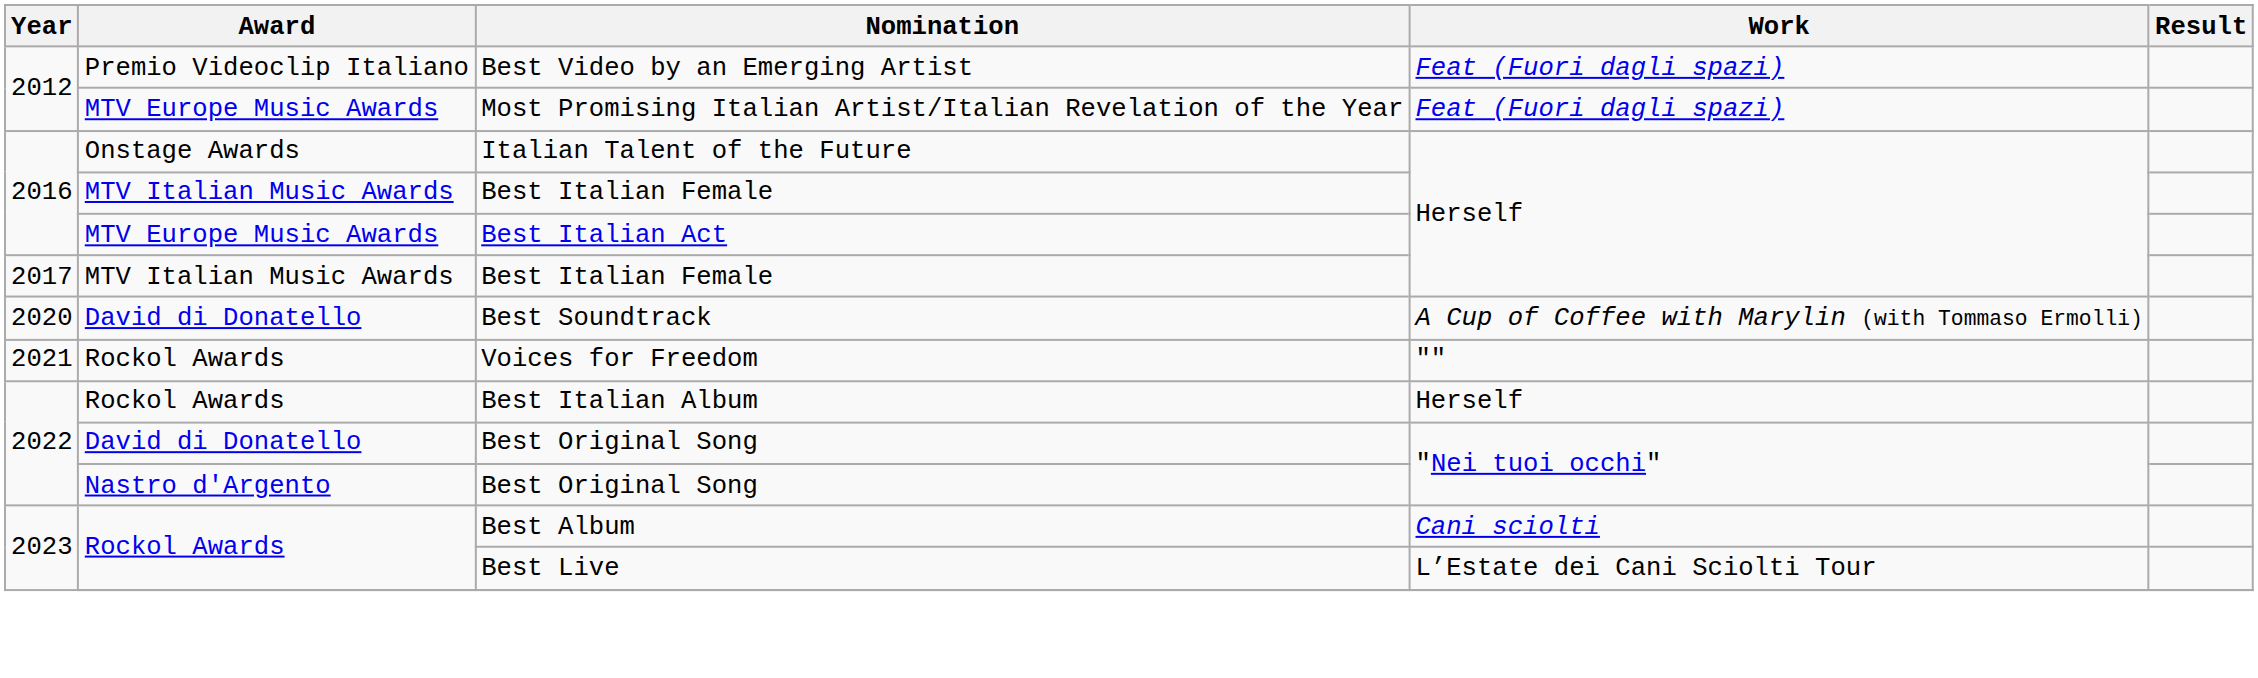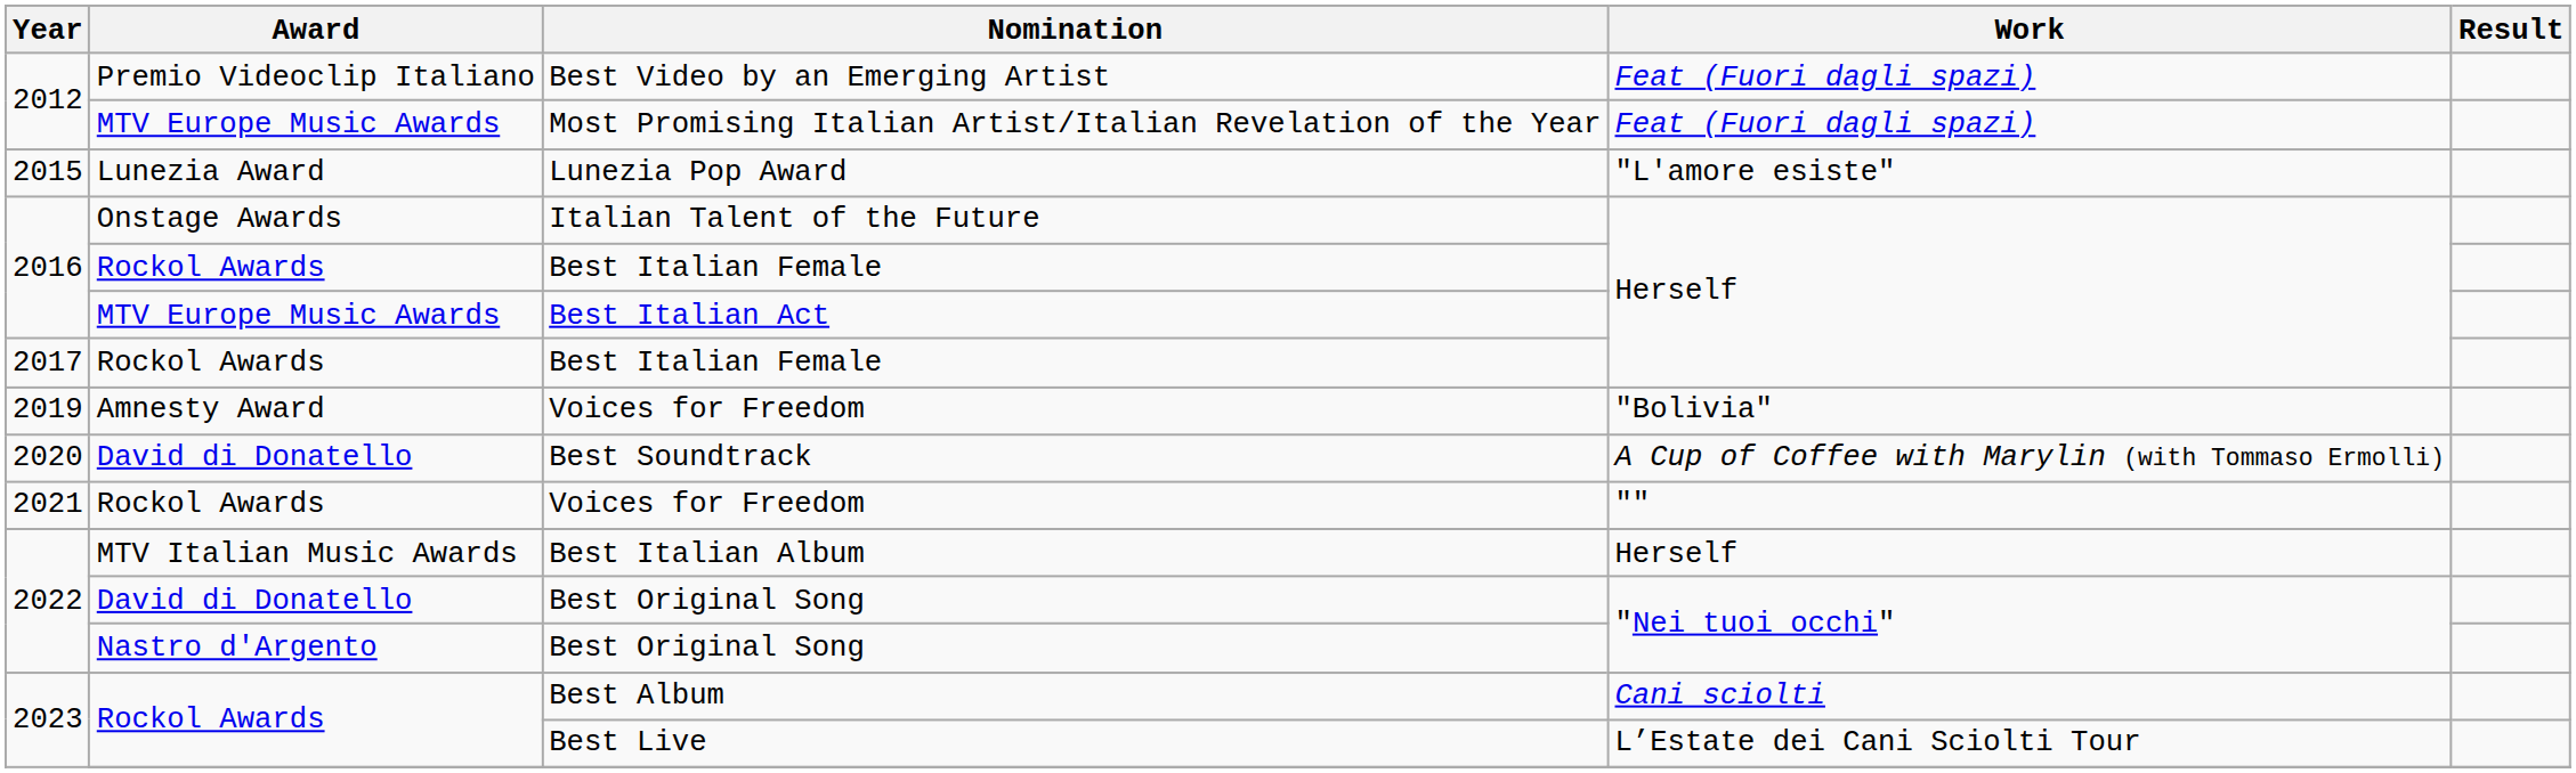 <table class="wikitable">
 <tr>
 <th>Year</th>
 <th>Award</th>
 <th>Nomination</th>
 <th>Work</th>
 <th>Result</th>
 </tr>
 <tr>
 <td style="text-align:center;" rowspan="2">2012</td>
 <td>Premio Videoclip Italiano</td>
 <td>Best Video by an Emerging Artist</td>
 <td><em><a href='#'>Feat (Fuori dagli spazi)</a></em></td>
 <td></td>
 </tr>
 <tr>
 <td><a href='#'>MTV Europe Music Awards</a></td>
 <td>Most Promising Italian Artist/Italian Revelation of the Year</td>
 <td><em><a href='#'>Feat (Fuori dagli spazi)</a></em></td>
 <td></td>
 </tr>
 <tr>
+<td style="text-align:center;">2015</td>
+<td>Lunezia Award</td>
+<td>Lunezia Pop Award</td>
+<td>"L'amore esiste"</td>
+<td></td>
+</tr>
+<tr>
 <td rowspan="3" style="text-align:center;">2016</td>
 <td>Onstage Awards</td>
 <td>Italian Talent of the Future</td>
 <td rowspan=4>Herself</td>
 <td></td>
 </tr>
 <tr>
-<td><a href='#'>MTV Italian Music Awards</a></td>
+<td><a href='#'>Rockol Awards</a></td>
 <td>Best Italian Female</td>
 <td></td>
 </tr>
 <tr>
 <td><a href='#'>MTV Europe Music Awards</a></td>
 <td><a href='#'>Best Italian Act</a></td>
 <td></td>
 </tr>
 <tr>
 <td>2017</td>
-<td>MTV Italian Music Awards</td>
+<td>Rockol Awards</td>
 <td>Best Italian Female</td>
+<td></td>
+</tr>
+<tr>
+<td>2019</td>
+<td>Amnesty Award</td>
+<td>Voices for Freedom</td>
+<td>"Bolivia"</td>
 <td></td>
 </tr>
 <tr>
 <td>2020</td>
 <td><a href='#'>David di Donatello</a></td>
 <td>Best Soundtrack</td>
 <td><em>A Cup of Coffee with Marylin</em> <small>(with Tommaso Ermolli)</small></td>
 <td></td>
 </tr>
 <tr>
 <td>2021</td>
 <td>Rockol Awards</td>
 <td>Voices for Freedom</td>
 <td>"" </td>
 <td></td>
 </tr>
 <tr>
 <td rowspan="3">2022</td>
-<td>Rockol Awards</td>
+<td>MTV Italian Music Awards</td>
 <td>Best Italian Album</td>
 <td>Herself</td>
 <td></td>
 </tr>
 <tr>
 <td><a href='#'>David di Donatello</a></td>
 <td>Best Original Song</td>
 <td rowspan="2">"<a href='#'>Nei tuoi occhi</a>"</td>
 <td></td>
 </tr>
 <tr>
 <td><a href='#'>Nastro d'Argento</a></td>
 <td>Best Original Song</td>
 <td></td>
 </tr>
 <tr>
 <td rowspan="3">2023</td>
 <td rowspan="2"><a href='#'>Rockol Awards</a></td>
 <td>Best Album</td>
 <td><em><a href='#'>Cani sciolti</a></em></td>
 <td></td>
 </tr>
 <tr>
 <td>Best Live</td>
 <td>L’Estate dei Cani Sciolti Tour</td>
 <td></td>
 </tr>
 <tr>
 </tr>
 </table>
